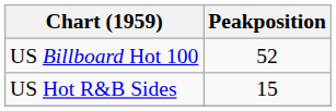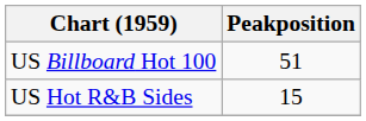 <table class="wikitable">
 <tr>
 <th>Chart (1959)</th>
 <th>Peakposition</th>
 </tr>
 <tr>
 <td>US <a href='#'><em>Billboard</em> Hot 100</a></td>
-<td align="center">52</td>
+<td align="center">51</td>
 </tr>
 <tr>
 <td>US <a href='#'>Hot R&B Sides</a></td>
 <td align="center">15</td>
 </tr>
 <tr>
 </tr>
 </table>
